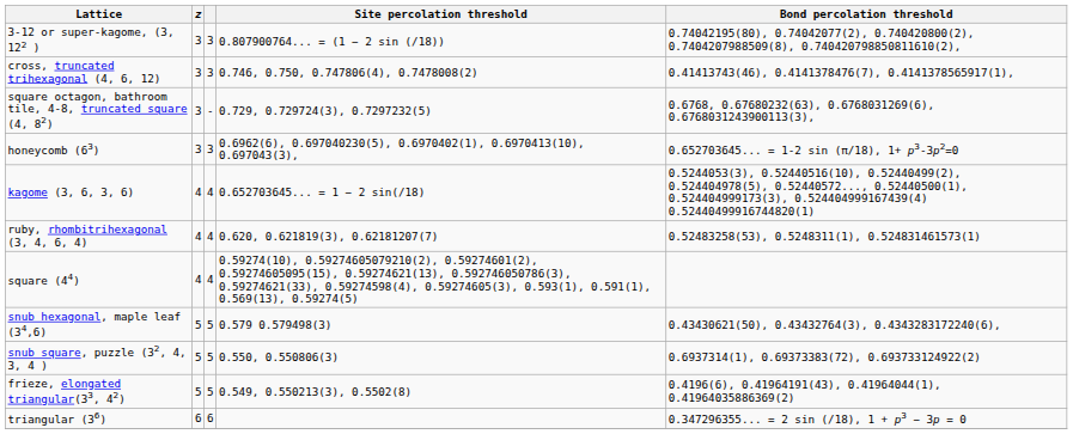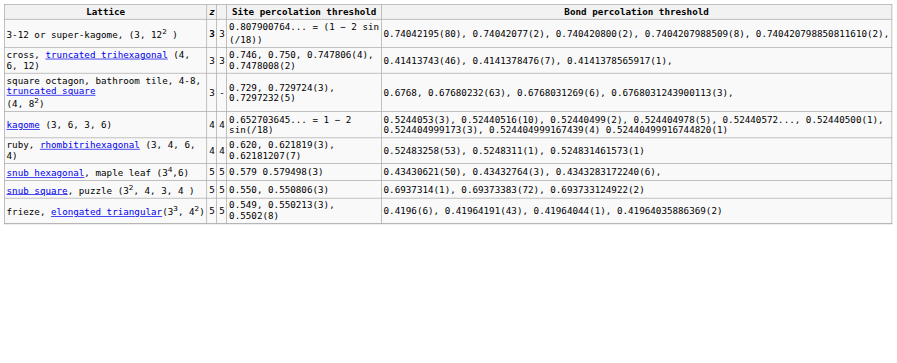 <table class="wikitable">
 <tr>
 <th>Lattice</th>
 <th><em>z</em></th>
 <th></th>
 <th>Site percolation threshold</th>
 <th>Bond percolation threshold</th>
 </tr>
 <tr>
 <td>3-12 or super-kagome, (3, 12<sup>2</sup> )</td>
-<td>3</td>
+<td><strong>3</strong></td>
 <td>3</td>
 <td>0.807900764... = (1 − 2 sin (/18))<sup></sup></td>
 <td>0.74042195(80), 0.74042077(2), 0.740420800(2), 0.7404207988509(8), 0.740420798850811610(2),</td>
 </tr>
 <tr>
 <td>cross, <a href='#'>truncated trihexagonal</a> (4, 6, 12)</td>
 <td>3</td>
 <td>3</td>
 <td>0.746, 0.750,  0.747806(4),  0.7478008(2)</td>
 <td>0.41413743(46), 0.4141378476(7), 0.4141378565917(1),</td>
 </tr>
 <tr>
 <td>square octagon, bathroom tile, 4-8, <a href='#'>truncated square</a><br>(4, 8<sup>2</sup>)</td>
 <td>3</td>
 <td 3>-</td>
 <td>0.729, 0.729724(3), 0.7297232(5)</td>
 <td>0.6768, 0.67680232(63), 0.6768031269(6), 0.6768031243900113(3),</td>
 </tr>
 <tr>
-<td>honeycomb (6<sup>3</sup>)</td>
-<td>3</td>
-<td>3</td>
-<td>0.6962(6), 0.697040230(5), 0.6970402(1), 0.6970413(10), 0.697043(3),</td>
-<td>0.652703645... = 1-2 sin (π/18), 1+ <em>p</em><sup>3</sup>-3<em>p</em><sup>2</sup>=0</td>
-</tr>
-<tr>
 <td><a href='#'>kagome</a> (3, 6, 3, 6)</td>
 <td>4</td>
 <td>4</td>
 <td>0.652703645... = 1 − 2 sin(/18)</td>
 <td>0.5244053(3), 0.52440516(10), 0.52440499(2), 0.524404978(5), 0.52440572..., 0.52440500(1), 0.524404999173(3), 0.524404999167439(4) 0.52440499916744820(1)</td>
 </tr>
 <tr>
 <td>ruby, <a href='#'>rhombitrihexagonal</a> (3, 4, 6, 4)</td>
 <td>4</td>
 <td>4</td>
 <td>0.620, 0.621819(3), 0.62181207(7)</td>
 <td>0.52483258(53), 0.5248311(1), 0.524831461573(1)</td>
-</tr>
-<tr>
-<td>square (4<sup>4</sup>)</td>
-<td>4</td>
-<td>4</td>
-<td>0.59274(10), 0.59274605079210(2), 0.59274601(2), 0.59274605095(15), 0.59274621(13), 0.592746050786(3), 0.59274621(33), 0.59274598(4), 0.59274605(3), 0.593(1), 0.591(1), 0.569(13), 0.59274(5)</td>
-<td></td>
 </tr>
 <tr>
 <td><a href='#'>snub hexagonal</a>, maple leaf (3<sup>4</sup>,6)</td>
 <td>5</td>
 <td>5</td>
 <td>0.579 0.579498(3)</td>
 <td>0.43430621(50), 0.43432764(3), 0.4343283172240(6),</td>
 </tr>
 <tr>
 <td><a href='#'>snub square</a>, puzzle (3<sup>2</sup>, 4, 3, 4 )</td>
 <td>5</td>
 <td>5</td>
 <td>0.550, 0.550806(3)</td>
 <td>0.6937314(1), 0.69373383(72), 0.693733124922(2)</td>
 </tr>
 <tr>
 <td>frieze, <a href='#'>elongated triangular</a>(3<sup>3</sup>, 4<sup>2</sup>)</td>
 <td>5</td>
 <td>5</td>
 <td>0.549, 0.550213(3), 0.5502(8)</td>
 <td>0.4196(6), 0.41964191(43),  0.41964044(1), 0.41964035886369(2) </td>
 </tr>
 <tr>
-<td>triangular  (3<sup>6</sup>)</td>
-<td>6</td>
-<td>6</td>
-<td></td>
-<td>0.347296355... = 2 sin (/18), 1 + <em>p</em><sup>3</sup> − 3<em>p</em> = 0</td>
-</tr>
-<tr>
 </tr>
 </table>
